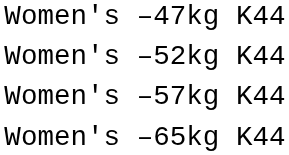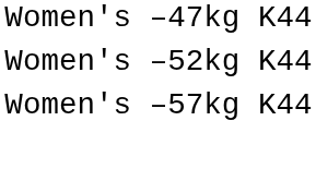 <table>
 <tr>
 <td rowspan=2>Women's –47kg K44</td>
 <td rowspan=2></td>
 <td rowspan=2></td>
 <td></td>
 </tr>
 <tr>
 <td></td>
 </tr>
 <tr>
 <td rowspan=2>Women's –52kg K44</td>
 <td rowspan=2></td>
 <td rowspan=2></td>
 <td></td>
 </tr>
 <tr>
 <td></td>
 </tr>
 <tr>
 <td rowspan=2>Women's –57kg K44</td>
 <td rowspan=2></td>
 <td rowspan=2></td>
 <td></td>
 </tr>
 <tr>
 <td></td>
 </tr>
 <tr>
-<td>Women's –65kg K44</td>
-<td></td>
-<td></td>
-<td></td>
-</tr>
-<tr>
 <td></td>
 <td></td>
 <td></td>
 <td></td>
 </tr>
 </table>
